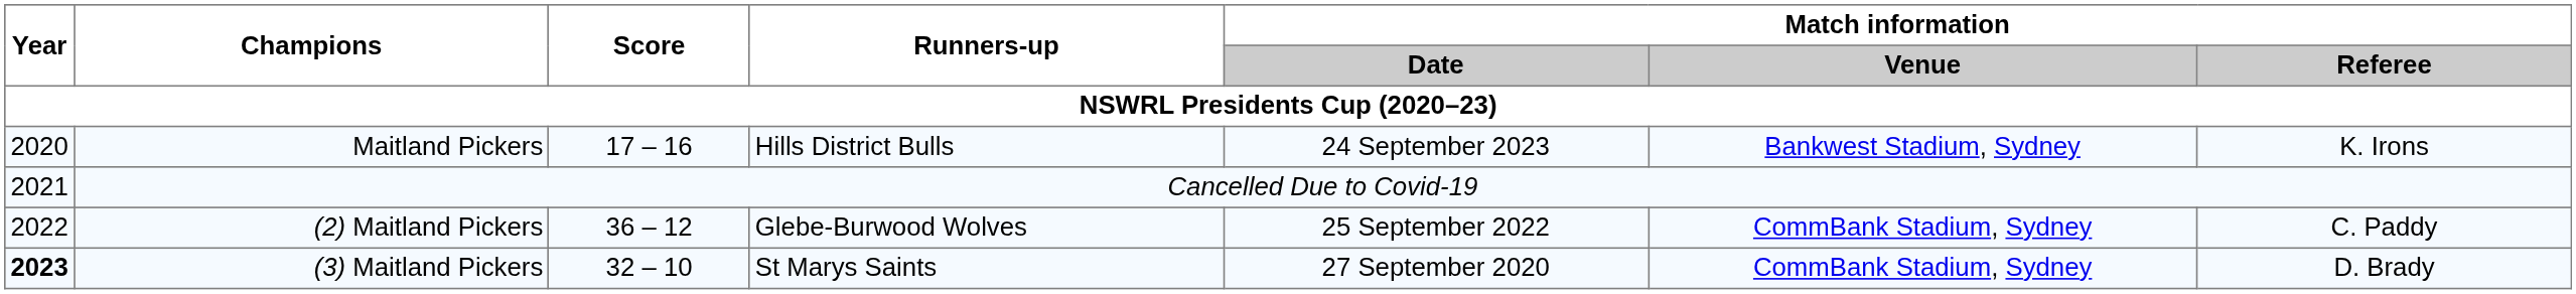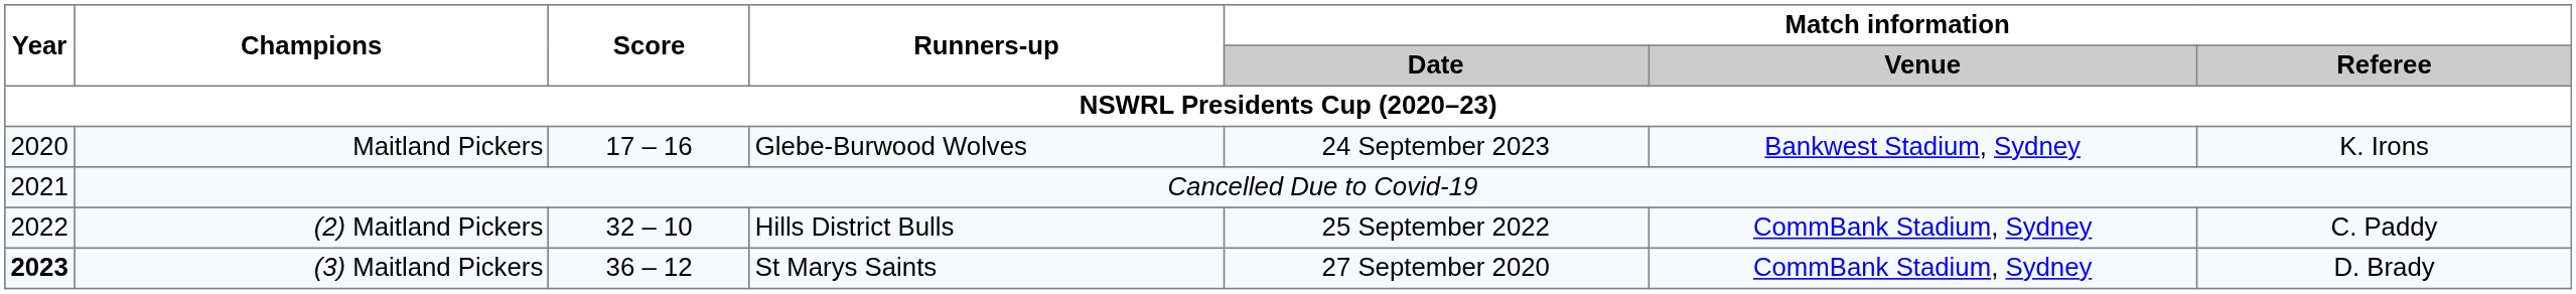 <table border="1" cellpadding="3" cellspacing="0" width="100%" style="border-collapse:collapse;  text-align:center;">
 <tr>
 <th rowspan="2">Year</th>
 <th rowspan="2" width="19%">Champions</th>
 <th rowspan="2" width="8%">Score</th>
 <th rowspan="2" width="19%">Runners-up</th>
 <th colspan="3">Match information</th>
 </tr>
 <tr style="background:#CCCCCC">
 <th width="17%">Date</th>
 <th width="22%">Venue</th>
 <th width="50%">Referee</th>
 </tr>
 <tr>
 <th colspan="7">NSWRL Presidents Cup (2020–23)</th>
 </tr>
 <tr style="text-align:center; background:#f5faff;">
 <td>2020</td>
 <td align="right">Maitland Pickers </td>
 <td>17 – 16</td>
-<td align="left"> Hills District Bulls</td>
+<td align="left"> Glebe-Burwood Wolves</td>
 <td>24 September 2023</td>
 <td><a href='#'>Bankwest Stadium</a>, <a href='#'>Sydney</a></td>
 <td>K. Irons</td>
 </tr>
 <tr style="text-align:center; background:#f5faff;">
 <td>2021</td>
 <td colspan="6"><em>Cancelled Due to Covid-19</em></td>
 </tr>
 <tr style="text-align:center; background:#f5faff;">
 <td>2022</td>
 <td align="right"><em>(2)</em> Maitland Pickers </td>
-<td>36 – 12</td>
-<td align="left"> Glebe-Burwood Wolves</td>
+<td>32 – 10</td>
+<td align="left"> Hills District Bulls</td>
 <td>25 September 2022</td>
 <td><a href='#'>CommBank Stadium</a>, <a href='#'>Sydney</a></td>
 <td>C. Paddy</td>
 </tr>
 <tr style="text-align:center; background:#f5faff;">
 <td><strong>2023</strong></td>
 <td align="right"><em>(3)</em> Maitland Pickers </td>
-<td>32 – 10</td>
+<td>36 – 12</td>
 <td align="left"> St Marys Saints</td>
 <td>27 September 2020</td>
 <td><a href='#'>CommBank Stadium</a>, <a href='#'>Sydney</a></td>
 <td>D. Brady</td>
 </tr>
 </table>
